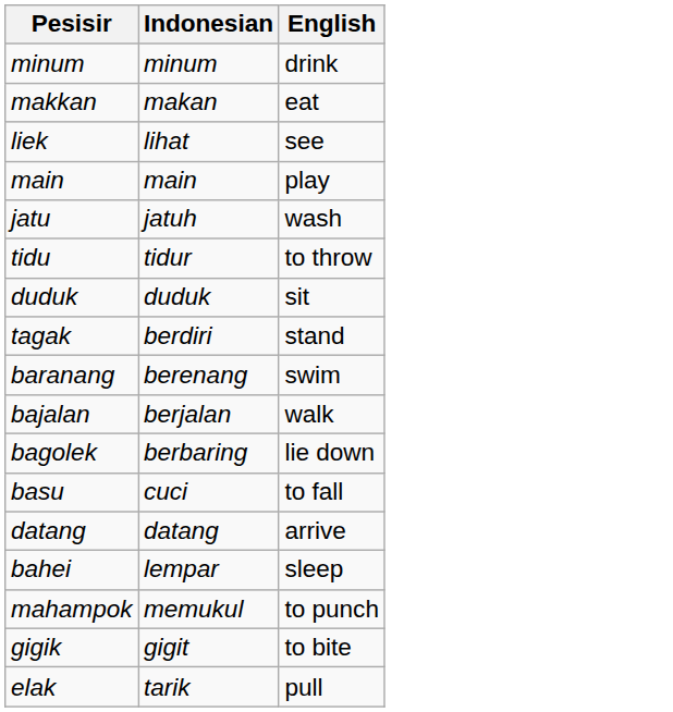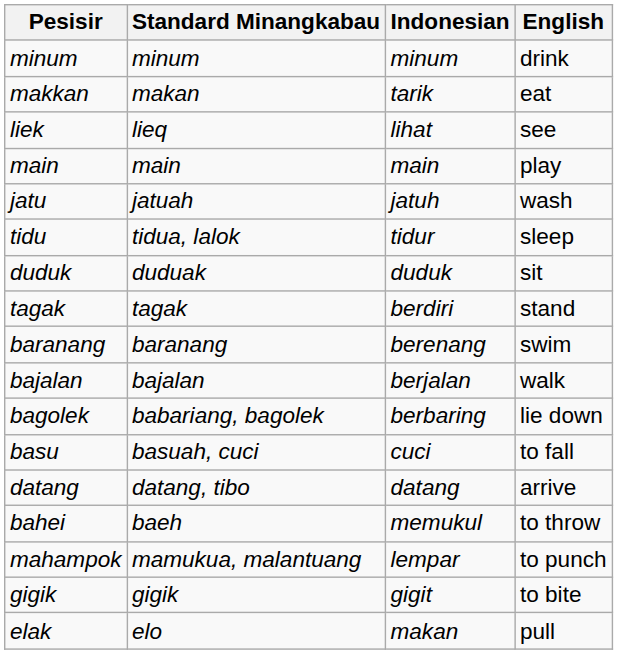 <table class="wikitable">
 <tr>
 <th>Pesisir</th>
+<th>Standard Minangkabau</th>
 <th>Indonesian</th>
 <th>English</th>
 </tr>
 <tr>
+<td><em>minum</em></td>
 <td><em>minum</em></td>
 <td><em>minum</em></td>
 <td>drink</td>
 </tr>
 <tr>
 <td><em>makkan</em></td>
 <td><em>makan</em></td>
+<td><em>tarik</em></td>
 <td>eat</td>
 </tr>
 <tr>
 <td><em>liek</em></td>
+<td><em>lieq</em></td>
 <td><em>lihat</em></td>
 <td>see</td>
 </tr>
 <tr>
 <td><em>main</em></td>
 <td><em>main</em></td>
+<td><em>main</em></td>
 <td>play</td>
 </tr>
 <tr>
 <td><em>jatu</em></td>
+<td><em>jatuah</em></td>
 <td><em>jatuh</em></td>
 <td>wash</td>
 </tr>
 <tr>
 <td><em>tidu</em></td>
+<td><em>tidua, lalok</em></td>
 <td><em>tidur</em></td>
-<td>to throw</td>
+<td>sleep</td>
 </tr>
 <tr>
 <td><em>duduk</em></td>
+<td><em>duduak</em></td>
 <td><em>duduk</em></td>
 <td>sit</td>
 </tr>
 <tr>
+<td><em>tagak</em></td>
 <td><em>tagak</em></td>
 <td><em>berdiri</em></td>
 <td>stand</td>
 </tr>
 <tr>
 <td><em>baranang</em></td>
+<td><em>baranang</em></td>
 <td><em>berenang</em></td>
 <td>swim</td>
 </tr>
 <tr>
+<td><em>bajalan</em></td>
 <td><em>bajalan</em></td>
 <td><em>berjalan</em></td>
 <td>walk</td>
 </tr>
 <tr>
 <td><em>bagolek</em></td>
+<td><em>babariang, bagolek</em></td>
 <td><em>berbaring</em></td>
 <td>lie down</td>
 </tr>
 <tr>
 <td><em>basu</em></td>
+<td><em>basuah, cuci</em></td>
 <td><em>cuci</em></td>
 <td>to fall</td>
 </tr>
 <tr>
 <td><em>datang</em></td>
+<td><em>datang, tibo</em></td>
 <td><em>datang</em></td>
 <td>arrive</td>
 </tr>
 <tr>
 <td><em>bahei</em></td>
-<td><em>lempar</em></td>
-<td>sleep</td>
+<td><em>baeh</em></td>
+<td><em>memukul</em></td>
+<td>to throw</td>
 </tr>
 <tr>
 <td><em>mahampok</em></td>
-<td><em>memukul</em></td>
+<td><em>mamukua, malantuang</em></td>
+<td><em>lempar</em></td>
 <td>to punch</td>
 </tr>
 <tr>
+<td><em>gigik</em></td>
 <td><em>gigik</em></td>
 <td><em>gigit</em></td>
 <td>to bite</td>
 </tr>
 <tr>
 <td><em>elak</em></td>
-<td><em>tarik</em></td>
+<td><em>elo</em></td>
+<td><em>makan</em></td>
 <td>pull</td>
 </tr>
 </table>
